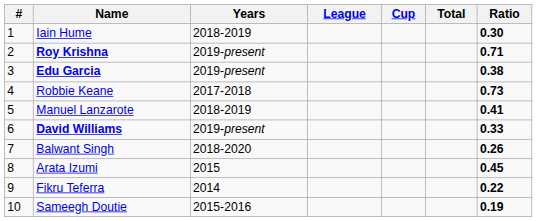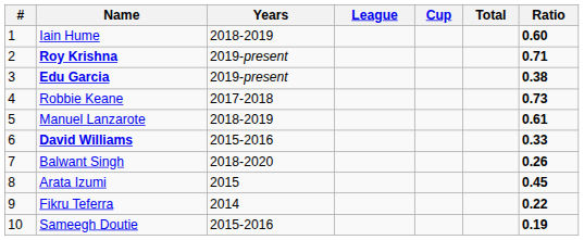 <table class="wikitable sortable" style="text-align:left; width:55%;">
 <tr>
 <th>#</th>
 <th>Name</th>
 <th>Years</th>
 <th><a href='#'>League</a></th>
 <th><a href='#'>Cup</a></th>
 <th>Total</th>
 <th>Ratio</th>
 </tr>
 <tr>
 <td>1</td>
 <td> <a href='#'>Iain Hume</a></td>
 <td>2018-2019</td>
 <td></td>
 <td></td>
 <td></td>
-<td><strong>0.30</strong></td>
+<td><strong>0.60</strong></td>
 </tr>
 <tr>
 <td>2</td>
 <td> <strong><a href='#'>Roy Krishna</a></strong></td>
 <td>2019-<em>present</em></td>
 <td></td>
 <td></td>
 <td></td>
 <td><strong>0.71</strong></td>
 </tr>
 <tr>
 <td>3</td>
 <td><strong> <a href='#'>Edu Garcia</a></strong></td>
 <td>2019-<em>present</em></td>
 <td></td>
 <td></td>
 <td></td>
 <td><strong>0.38</strong></td>
 </tr>
 <tr>
 <td>4</td>
 <td> <a href='#'>Robbie Keane</a></td>
 <td>2017-2018</td>
 <td></td>
 <td></td>
 <td></td>
 <td><strong>0.73</strong></td>
 </tr>
 <tr>
 <td>5</td>
 <td> <a href='#'>Manuel Lanzarote</a></td>
 <td>2018-2019</td>
 <td></td>
 <td></td>
 <td></td>
-<td><strong>0.41</strong></td>
+<td><strong>0.61</strong></td>
 </tr>
 <tr>
 <td>6</td>
 <td> <a href='#'><strong>David Williams</strong></a></td>
-<td>2019-<em>present</em></td>
+<td>2015-2016</td>
 <td></td>
 <td></td>
 <td></td>
 <td><strong>0.33</strong></td>
 </tr>
 <tr>
 <td>7</td>
 <td> <a href='#'>Balwant Singh</a></td>
 <td>2018-2020</td>
 <td></td>
 <td></td>
 <td></td>
 <td><strong>0.26</strong></td>
 </tr>
 <tr>
 <td>8</td>
 <td> <a href='#'>Arata Izumi</a></td>
 <td>2015</td>
 <td></td>
 <td></td>
 <td></td>
 <td><strong>0.45</strong></td>
 </tr>
 <tr>
 <td>9</td>
 <td> <a href='#'>Fikru Teferra</a></td>
 <td>2014</td>
 <td></td>
 <td></td>
 <td></td>
 <td><strong>0.22</strong></td>
 </tr>
 <tr>
 <td>10</td>
 <td> <a href='#'>Sameegh Doutie</a></td>
 <td>2015-2016</td>
 <td></td>
 <td></td>
 <td></td>
 <td><strong>0.19</strong></td>
 </tr>
 </table>
